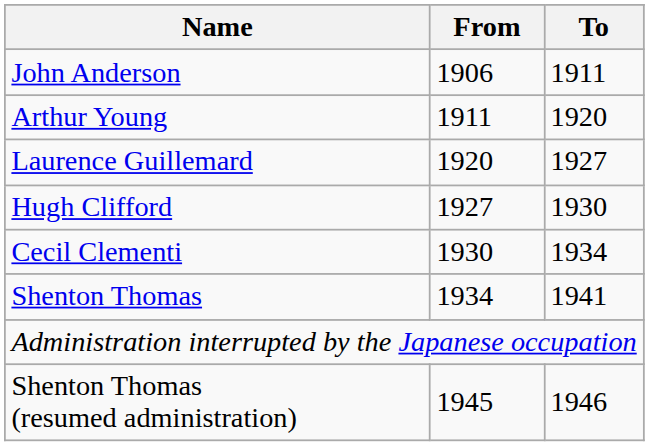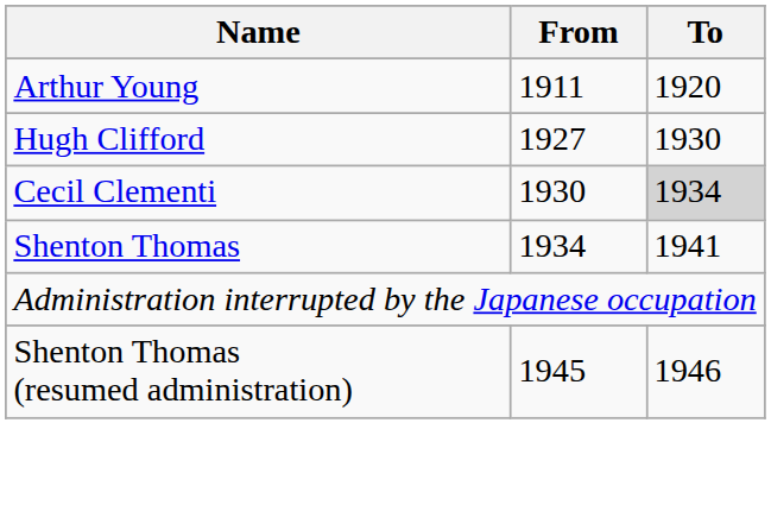 <table class="wikitable">
 <tr>
 <th>Name</th>
 <th>From</th>
 <th>To</th>
 </tr>
 <tr>
-<td><a href='#'>John Anderson</a></td>
-<td>1906</td>
-<td>1911</td>
-</tr>
-<tr>
 <td><a href='#'>Arthur Young</a></td>
 <td>1911</td>
 <td>1920</td>
-</tr>
-<tr>
-<td><a href='#'>Laurence Guillemard</a></td>
-<td>1920</td>
-<td>1927</td>
 </tr>
 <tr>
 <td><a href='#'>Hugh Clifford</a></td>
 <td>1927</td>
 <td>1930</td>
 </tr>
 <tr>
 <td><a href='#'>Cecil Clementi</a></td>
 <td>1930</td>
-<td>1934</td>
+<td style="background: lightgrey;">1934</td>
 </tr>
 <tr>
 <td><a href='#'>Shenton Thomas</a></td>
 <td>1934</td>
 <td>1941</td>
 </tr>
 <tr>
 <td colspan="3"><em>Administration interrupted by the <a href='#'>Japanese occupation</a></em></td>
 </tr>
 <tr>
 <td>Shenton Thomas<br>(resumed administration)</td>
 <td>1945</td>
 <td>1946</td>
 </tr>
 </table>
